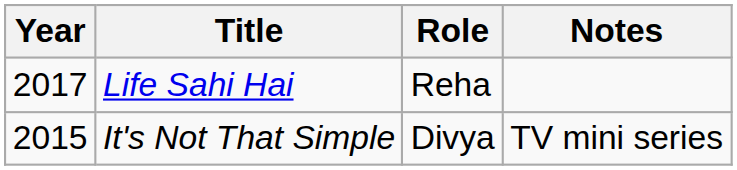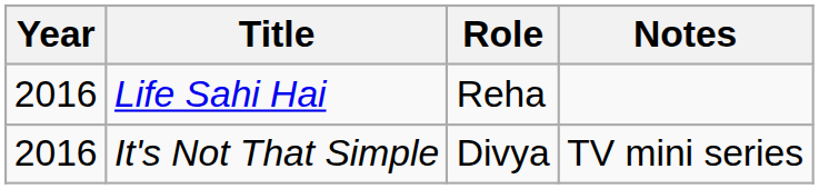 <table class="wikitable">
 <tr>
 <th>Year</th>
 <th>Title</th>
 <th>Role</th>
 <th>Notes</th>
 </tr>
 <tr>
-<td>2017</td>
+<td>2016</td>
 <td><em><a href='#'>Life Sahi Hai</a></em></td>
 <td>Reha</td>
 <td></td>
 </tr>
 <tr>
-<td>2015</td>
+<td>2016</td>
 <td><em>It's Not That Simple</em></td>
 <td>Divya</td>
 <td>TV mini series</td>
 </tr>
 </table>
